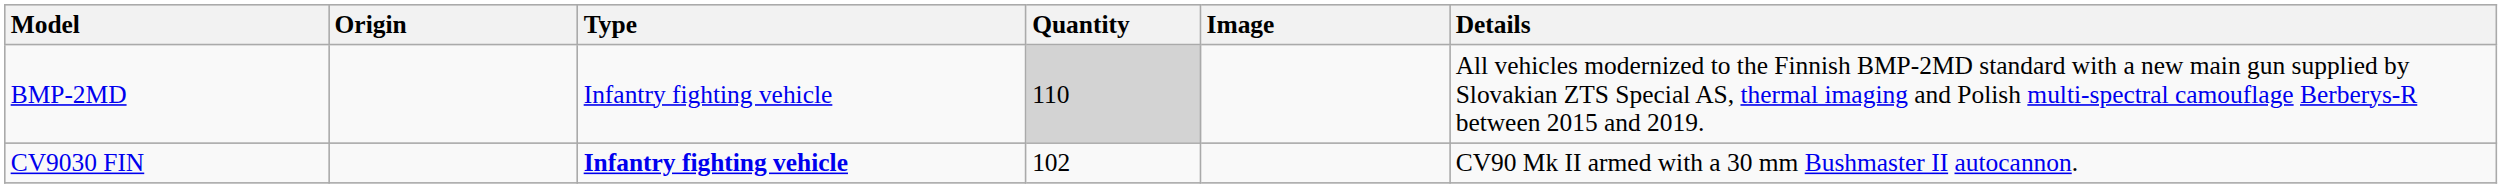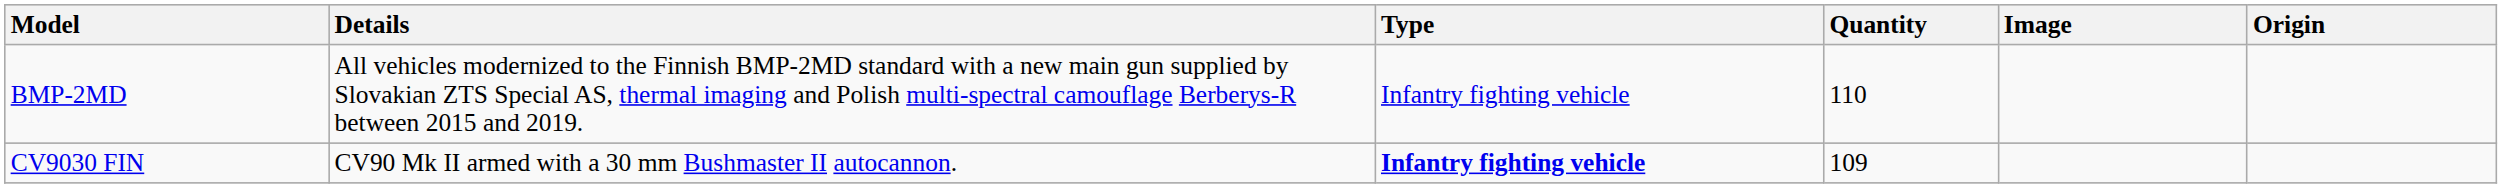 <table class="wikitable">
 <tr>
 <th style="text-align: left; width:13%;">Model</th>
-<th style="text-align: left; width:10%;">Origin</th>
+<th style="text-align: left; width:42%;">Details</th>
 <th style="text-align: left; width:18%;">Type</th>
 <th style="text-align: left; width:7%;">Quantity</th>
 <th style="text-align: left; width:10%;">Image</th>
-<th style="text-align: left; width:42%;">Details</th>
+<th style="text-align: left; width:10%;">Origin</th>
 </tr>
 <tr>
 <td><a href='#'>BMP-2MD</a></td>
+<td>All vehicles modernized to the Finnish BMP-2MD standard with a new main gun supplied by Slovakian ZTS Special AS, <a href='#'>thermal imaging</a> and Polish <a href='#'>multi-spectral camouflage</a> <a href='#'>Berberys-R</a> between 2015 and 2019.</td>
+<td><a href='#'>Infantry fighting vehicle</a></td>
+<td>110</td>
+<td></td>
 <td><br></td>
-<td><a href='#'>Infantry fighting vehicle</a></td>
-<td style="background: lightgrey;">110</td>
-<td></td>
-<td>All vehicles modernized to the Finnish BMP-2MD standard with a new main gun supplied by Slovakian ZTS Special AS, <a href='#'>thermal imaging</a> and Polish <a href='#'>multi-spectral camouflage</a> <a href='#'>Berberys-R</a> between 2015 and 2019.</td>
 </tr>
 <tr>
 <td><a href='#'>CV9030 FIN</a></td>
+<td>CV90 Mk II armed with a 30 mm <a href='#'>Bushmaster II</a> <a href='#'>autocannon</a>.</td>
+<td><strong><a href='#'>Infantry fighting vehicle</a></strong></td>
+<td>109</td>
 <td></td>
-<td><strong><a href='#'>Infantry fighting vehicle</a></strong></td>
-<td>102</td>
 <td></td>
-<td>CV90 Mk II armed with a 30 mm <a href='#'>Bushmaster II</a> <a href='#'>autocannon</a>.</td>
 </tr>
 </table>
